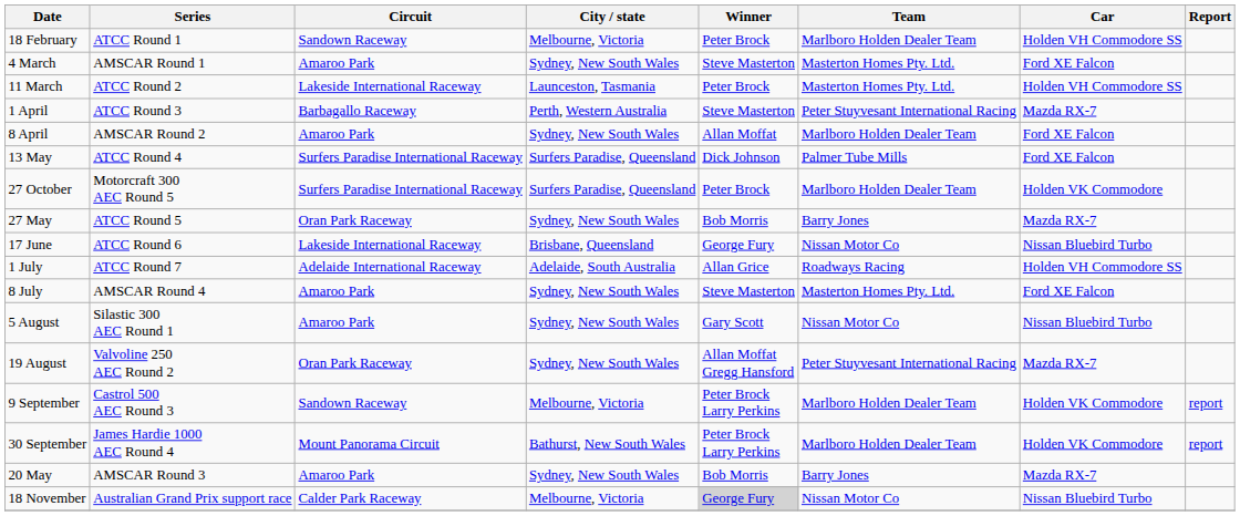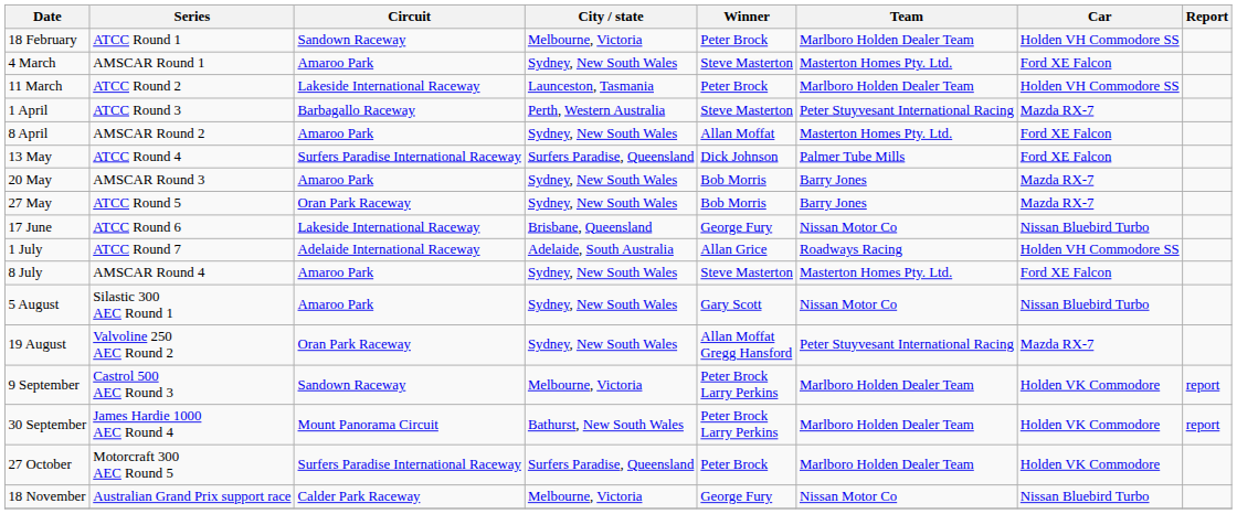 <table class="wikitable" style="font-size: 90%">
 <tr>
 <th>Date</th>
 <th>Series</th>
 <th>Circuit</th>
 <th>City / state</th>
 <th>Winner</th>
 <th>Team</th>
 <th>Car</th>
 <th>Report</th>
 </tr>
 <tr>
 <td>18 February</td>
 <td><a href='#'>ATCC</a> Round 1</td>
 <td><a href='#'>Sandown Raceway</a></td>
 <td><a href='#'>Melbourne</a>, <a href='#'>Victoria</a></td>
 <td><a href='#'>Peter Brock</a></td>
 <td><a href='#'>Marlboro Holden Dealer Team</a></td>
 <td><a href='#'>Holden VH Commodore SS</a></td>
 <td></td>
 </tr>
 <tr>
 <td>4 March</td>
 <td>AMSCAR Round 1</td>
 <td><a href='#'>Amaroo Park</a></td>
 <td><a href='#'>Sydney</a>, <a href='#'>New South Wales</a></td>
 <td><a href='#'>Steve Masterton</a></td>
 <td><a href='#'>Masterton Homes Pty. Ltd.</a></td>
 <td><a href='#'>Ford XE Falcon</a></td>
 <td></td>
 </tr>
 <tr>
 <td>11 March</td>
 <td><a href='#'>ATCC</a> Round 2</td>
 <td><a href='#'>Lakeside International Raceway</a></td>
 <td><a href='#'>Launceston</a>, <a href='#'>Tasmania</a></td>
 <td><a href='#'>Peter Brock</a></td>
-<td><a href='#'>Masterton Homes Pty. Ltd.</a></td>
+<td><a href='#'>Marlboro Holden Dealer Team</a></td>
 <td><a href='#'>Holden VH Commodore SS</a></td>
 <td></td>
 </tr>
 <tr>
 <td>1 April</td>
 <td><a href='#'>ATCC</a> Round 3</td>
 <td><a href='#'>Barbagallo Raceway</a></td>
 <td><a href='#'>Perth</a>, <a href='#'>Western Australia</a></td>
 <td><a href='#'>Steve Masterton</a></td>
 <td><a href='#'>Peter Stuyvesant International Racing</a></td>
 <td><a href='#'>Mazda RX-7</a></td>
 <td></td>
 </tr>
 <tr>
 <td>8 April</td>
 <td>AMSCAR Round 2</td>
 <td><a href='#'>Amaroo Park</a></td>
 <td><a href='#'>Sydney</a>, <a href='#'>New South Wales</a></td>
 <td><a href='#'>Allan Moffat</a></td>
-<td><a href='#'>Marlboro Holden Dealer Team</a></td>
+<td><a href='#'>Masterton Homes Pty. Ltd.</a></td>
 <td><a href='#'>Ford XE Falcon</a></td>
 <td></td>
 </tr>
 <tr>
 <td>13 May</td>
 <td><a href='#'>ATCC</a> Round 4</td>
 <td><a href='#'>Surfers Paradise International Raceway</a></td>
 <td><a href='#'>Surfers Paradise</a>, <a href='#'>Queensland</a></td>
 <td><a href='#'>Dick Johnson</a></td>
 <td><a href='#'>Palmer Tube Mills</a></td>
 <td><a href='#'>Ford XE Falcon</a></td>
 <td></td>
 </tr>
 <tr>
-<td>27 October</td>
-<td>Motorcraft 300<br><a href='#'>AEC</a> Round 5</td>
-<td><a href='#'>Surfers Paradise International Raceway</a></td>
-<td><a href='#'>Surfers Paradise</a>, <a href='#'>Queensland</a></td>
-<td><a href='#'>Peter Brock</a></td>
-<td><a href='#'>Marlboro Holden Dealer Team</a></td>
-<td><a href='#'>Holden VK Commodore</a></td>
+<td>20 May</td>
+<td>AMSCAR Round 3</td>
+<td><a href='#'>Amaroo Park</a></td>
+<td><a href='#'>Sydney</a>, <a href='#'>New South Wales</a></td>
+<td><a href='#'>Bob Morris</a></td>
+<td><a href='#'>Barry Jones</a></td>
+<td><a href='#'>Mazda RX-7</a></td>
 <td></td>
 </tr>
 <tr>
 <td>27 May</td>
 <td><a href='#'>ATCC</a> Round 5</td>
 <td><a href='#'>Oran Park Raceway</a></td>
 <td><a href='#'>Sydney</a>, <a href='#'>New South Wales</a></td>
 <td><a href='#'>Bob Morris</a></td>
 <td><a href='#'>Barry Jones</a></td>
 <td><a href='#'>Mazda RX-7</a></td>
 <td></td>
 </tr>
 <tr>
 <td>17 June</td>
 <td><a href='#'>ATCC</a> Round 6</td>
 <td><a href='#'>Lakeside International Raceway</a></td>
 <td><a href='#'>Brisbane</a>, <a href='#'>Queensland</a></td>
 <td><a href='#'>George Fury</a></td>
 <td><a href='#'>Nissan Motor Co</a></td>
 <td><a href='#'>Nissan Bluebird Turbo</a></td>
 <td></td>
 </tr>
 <tr>
 <td>1 July</td>
 <td><a href='#'>ATCC</a> Round 7</td>
 <td><a href='#'>Adelaide International Raceway</a></td>
 <td><a href='#'>Adelaide</a>, <a href='#'>South Australia</a></td>
 <td><a href='#'>Allan Grice</a></td>
 <td><a href='#'>Roadways Racing</a></td>
 <td><a href='#'>Holden VH Commodore SS</a></td>
 <td></td>
 </tr>
 <tr>
 <td>8 July</td>
 <td>AMSCAR Round 4</td>
 <td><a href='#'>Amaroo Park</a></td>
 <td><a href='#'>Sydney</a>, <a href='#'>New South Wales</a></td>
 <td><a href='#'>Steve Masterton</a></td>
 <td><a href='#'>Masterton Homes Pty. Ltd.</a></td>
 <td><a href='#'>Ford XE Falcon</a></td>
 <td></td>
 </tr>
 <tr>
 <td>5 August</td>
 <td>Silastic 300<br><a href='#'>AEC</a> Round 1</td>
 <td><a href='#'>Amaroo Park</a></td>
 <td><a href='#'>Sydney</a>, <a href='#'>New South Wales</a></td>
 <td><a href='#'>Gary Scott</a></td>
 <td><a href='#'>Nissan Motor Co</a></td>
 <td><a href='#'>Nissan Bluebird Turbo</a></td>
 <td></td>
 </tr>
 <tr>
 <td>19 August</td>
 <td><a href='#'>Valvoline</a> 250<br><a href='#'>AEC</a> Round 2</td>
 <td><a href='#'>Oran Park Raceway</a></td>
 <td><a href='#'>Sydney</a>, <a href='#'>New South Wales</a></td>
 <td><a href='#'>Allan Moffat</a><br><a href='#'>Gregg Hansford</a></td>
 <td><a href='#'>Peter Stuyvesant International Racing</a></td>
 <td><a href='#'>Mazda RX-7</a></td>
 <td></td>
 </tr>
 <tr>
 <td>9 September</td>
 <td><a href='#'>Castrol 500</a><br><a href='#'>AEC</a> Round 3</td>
 <td><a href='#'>Sandown Raceway</a></td>
 <td><a href='#'>Melbourne</a>, <a href='#'>Victoria</a></td>
 <td><a href='#'>Peter Brock</a><br><a href='#'>Larry Perkins</a></td>
 <td><a href='#'>Marlboro Holden Dealer Team</a></td>
 <td><a href='#'>Holden VK Commodore</a></td>
 <td><a href='#'>report</a></td>
 </tr>
 <tr>
 <td>30 September</td>
 <td><a href='#'>James Hardie 1000</a><br><a href='#'>AEC</a> Round 4</td>
 <td><a href='#'>Mount Panorama Circuit</a></td>
 <td><a href='#'>Bathurst</a>, <a href='#'>New South Wales</a></td>
 <td><a href='#'>Peter Brock</a><br><a href='#'>Larry Perkins</a></td>
 <td><a href='#'>Marlboro Holden Dealer Team</a></td>
 <td><a href='#'>Holden VK Commodore</a></td>
 <td><a href='#'>report</a></td>
 </tr>
 <tr>
-<td>20 May</td>
-<td>AMSCAR Round 3</td>
-<td><a href='#'>Amaroo Park</a></td>
-<td><a href='#'>Sydney</a>, <a href='#'>New South Wales</a></td>
-<td><a href='#'>Bob Morris</a></td>
-<td><a href='#'>Barry Jones</a></td>
-<td><a href='#'>Mazda RX-7</a></td>
+<td>27 October</td>
+<td>Motorcraft 300<br><a href='#'>AEC</a> Round 5</td>
+<td><a href='#'>Surfers Paradise International Raceway</a></td>
+<td><a href='#'>Surfers Paradise</a>, <a href='#'>Queensland</a></td>
+<td><a href='#'>Peter Brock</a></td>
+<td><a href='#'>Marlboro Holden Dealer Team</a></td>
+<td><a href='#'>Holden VK Commodore</a></td>
 <td></td>
 </tr>
 <tr>
 <td>18 November</td>
 <td><a href='#'>Australian Grand Prix support race</a></td>
 <td><a href='#'>Calder Park Raceway</a></td>
 <td><a href='#'>Melbourne</a>, <a href='#'>Victoria</a></td>
-<td style="background: lightgrey;"><a href='#'>George Fury</a></td>
+<td><a href='#'>George Fury</a></td>
 <td><a href='#'>Nissan Motor Co</a></td>
 <td><a href='#'>Nissan Bluebird Turbo</a></td>
 <td></td>
 </tr>
 <tr>
 </tr>
 </table>
